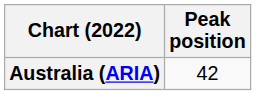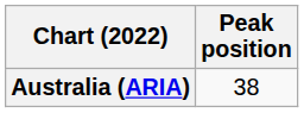 <table class="wikitable sortable plainrowheaders">
 <tr>
 <th scope="col">Chart (2022)</th>
 <th scope="col">Peak<br>position</th>
 </tr>
 <tr>
 <th scope="row">Australia (<a href='#'>ARIA</a>)</th>
-<td style="text-align:center;">42</td>
+<td style="text-align:center;">38</td>
 </tr>
 </table>
